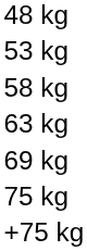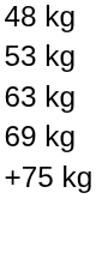 <table>
 <tr>
 <td>48 kg<br></td>
 <td></td>
 <td></td>
 <td></td>
 </tr>
 <tr>
 <td>53 kg<br></td>
 <td></td>
-<td></td>
-<td></td>
-</tr>
-<tr>
-<td>58 kg<br></td>
-<td> </td>
 <td></td>
 <td></td>
 </tr>
 <tr>
 <td>63 kg<br></td>
 <td> </td>
 <td></td>
 <td></td>
 </tr>
 <tr>
 <td>69 kg<br></td>
 <td></td>
 <td></td>
 <td></td>
 </tr>
 <tr>
-<td>75 kg<br></td>
-<td></td>
-<td></td>
-<td></td>
-</tr>
-<tr>
 <td>+75 kg<br></td>
 <td></td>
 <td></td>
 <td></td>
 </tr>
 </table>
